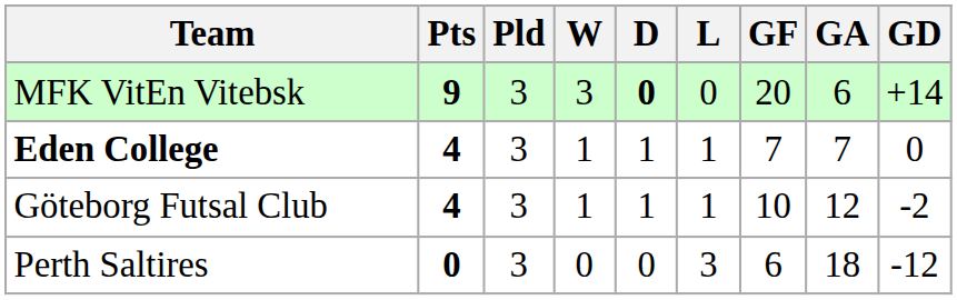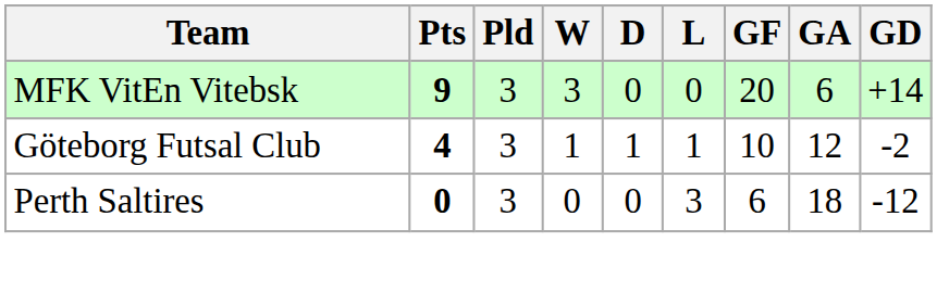 <table class="wikitable" style="text-align: center;">
 <tr>
 <th width="175">Team</th>
 <th width="20">Pts</th>
 <th width="20">Pld</th>
 <th width="20">W</th>
 <th width="20">D</th>
 <th width="20">L</th>
 <th width="20">GF</th>
 <th width="20">GA</th>
 <th width="20">GD</th>
 </tr>
 <tr bgcolor=#ccffcc>
 <td align="left"> MFK VitEn Vitebsk</td>
 <td><strong>9</strong></td>
 <td>3</td>
 <td>3</td>
-<td><strong>0</strong></td>
+<td>0</td>
 <td>0</td>
 <td>20</td>
 <td>6</td>
 <td>+14</td>
-</tr>
-<tr bgcolor=ffffff>
-<td align="left"> <strong>Eden College</strong></td>
-<td><strong>4</strong></td>
-<td>3</td>
-<td>1</td>
-<td>1</td>
-<td>1</td>
-<td>7</td>
-<td>7</td>
-<td>0</td>
 </tr>
 <tr bgcolor=ffffff>
 <td align="left"> Göteborg Futsal Club</td>
 <td><strong>4</strong></td>
 <td>3</td>
 <td>1</td>
 <td>1</td>
 <td>1</td>
 <td>10</td>
 <td>12</td>
 <td>-2</td>
 </tr>
 <tr bgcolor=ffffff>
 <td align="left"> Perth Saltires</td>
 <td><strong>0</strong></td>
 <td>3</td>
 <td>0</td>
 <td>0</td>
 <td>3</td>
 <td>6</td>
 <td>18</td>
 <td>-12</td>
 </tr>
 </table>
